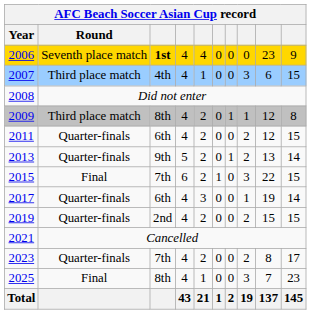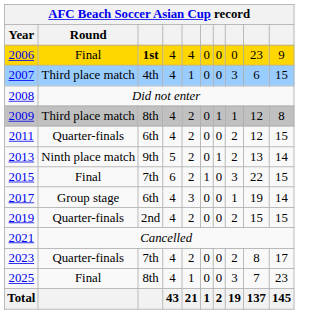 <table class="wikitable" style="text-align: center;">
 <tr>
 <th colspan=11><a href='#'>AFC Beach Soccer Asian Cup</a> record</th>
 </tr>
 <tr>
 <th>Year</th>
 <th>Round</th>
 <th></th>
 <th></th>
 <th></th>
 <th></th>
 <th></th>
 <th></th>
 <th></th>
 <th></th>
 </tr>
 <tr bgcolor=gold>
 <td> <a href='#'>2006</a></td>
-<td>Seventh place match</td>
+<td>Final</td>
 <td><strong>1st</strong></td>
 <td>4</td>
 <td>4</td>
 <td>0</td>
 <td>0</td>
 <td>0</td>
 <td>23</td>
 <td>9</td>
 </tr>
 <tr bgcolor=#9acdff>
 <td> <a href='#'>2007</a></td>
 <td>Third place match</td>
 <td>4th</td>
 <td>4</td>
 <td>1</td>
 <td>0</td>
 <td>0</td>
 <td>3</td>
 <td>6</td>
 <td>15</td>
 </tr>
 <tr>
 <td> <a href='#'>2008</a></td>
 <td colspan=9><em>Did not enter</em></td>
 </tr>
 <tr bgcolor=silver>
 <td> <a href='#'>2009</a></td>
 <td>Third place match</td>
 <td>8th</td>
 <td>4</td>
 <td>2</td>
 <td>0</td>
 <td>1</td>
 <td>1</td>
 <td>12</td>
 <td>8</td>
 </tr>
 <tr>
 <td> <a href='#'>2011</a></td>
 <td>Quarter-finals</td>
 <td>6th</td>
 <td>4</td>
 <td>2</td>
 <td>0</td>
 <td>0</td>
 <td>2</td>
 <td>12</td>
 <td>15</td>
 </tr>
 <tr>
 <td> <a href='#'>2013</a></td>
-<td>Quarter-finals</td>
+<td>Ninth place match</td>
 <td>9th</td>
 <td>5</td>
 <td>2</td>
 <td>0</td>
 <td>1</td>
 <td>2</td>
 <td>13</td>
 <td>14</td>
 </tr>
 <tr>
 <td> <a href='#'>2015</a></td>
 <td>Final</td>
 <td>7th</td>
 <td>6</td>
 <td>2</td>
 <td>1</td>
 <td>0</td>
 <td>3</td>
 <td>22</td>
 <td>15</td>
 </tr>
 <tr>
 <td> <a href='#'>2017</a></td>
-<td>Quarter-finals</td>
+<td>Group stage</td>
 <td>6th</td>
 <td>4</td>
 <td>3</td>
 <td>0</td>
 <td>0</td>
 <td>1</td>
 <td>19</td>
 <td>14</td>
 </tr>
 <tr>
 <td> <a href='#'>2019</a></td>
 <td>Quarter-finals</td>
 <td>2nd</td>
 <td>4</td>
 <td>2</td>
 <td>0</td>
 <td>0</td>
 <td>2</td>
 <td>15</td>
 <td>15</td>
 </tr>
 <tr>
 <td> <a href='#'>2021</a></td>
 <td colspan=9><em>Cancelled</em></td>
 </tr>
 <tr>
 <td> <a href='#'>2023</a></td>
 <td>Quarter-finals</td>
 <td>7th</td>
 <td>4</td>
 <td>2</td>
 <td>0</td>
 <td>0</td>
 <td>2</td>
 <td>8</td>
 <td>17</td>
 </tr>
 <tr>
 <td> <a href='#'>2025</a></td>
 <td>Final</td>
 <td>8th</td>
 <td>4</td>
 <td>1</td>
 <td>0</td>
 <td>0</td>
 <td>3</td>
 <td>7</td>
 <td>23</td>
 </tr>
 <tr>
 <th>Total</th>
 <th></th>
 <th></th>
 <th>43</th>
 <th>21</th>
 <th>1</th>
 <th>2</th>
 <th>19</th>
 <th>137</th>
 <th>145</th>
 </tr>
 </table>
